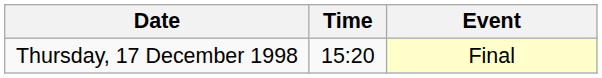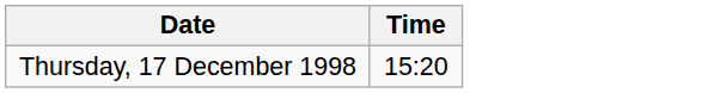 <table class = "wikitable" style="text-align:center;">
 <tr>
 <th width=220>Date</th>
 <th width=50>Time</th>
-<th width=150>Event</th>
 </tr>
 <tr>
 <td>Thursday, 17 December 1998</td>
 <td>15:20</td>
-<td bgcolor=ffffcc>Final</td>
 </tr>
 </table>
